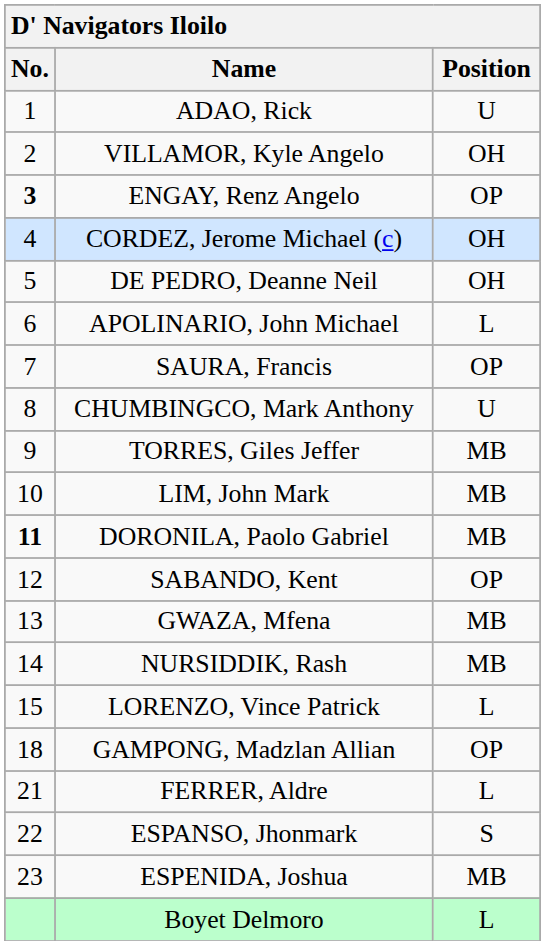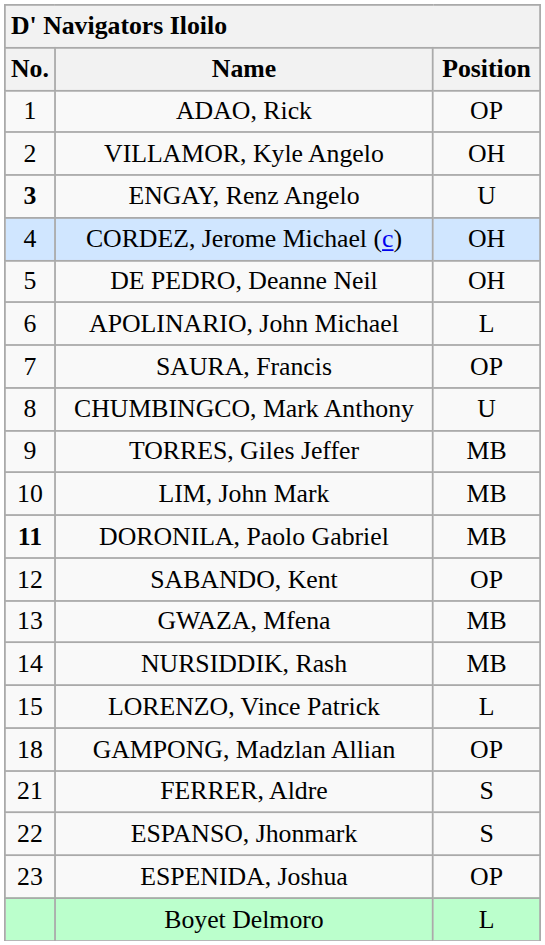 <table class='wikitable mw-collapsible mw-collapsed' style='text-align: center; font-size: 90%; width: 300px; border: none;'>
 <tr>
 <th style='text-align: left;' colspan=3>D' Navigators Iloilo</th>
 </tr>
 <tr>
 <th style="width:7%">No.</th>
 <th>Name</th>
 <th style="width:20%">Position</th>
 </tr>
 <tr>
 <td>1</td>
 <td>ADAO, Rick</td>
-<td>U</td>
+<td>OP</td>
 </tr>
 <tr>
 <td>2</td>
 <td>VILLAMOR, Kyle Angelo</td>
 <td>OH</td>
 </tr>
 <tr>
 <td><strong>3</strong></td>
 <td>ENGAY, Renz Angelo</td>
-<td>OP</td>
+<td>U</td>
 </tr>
 <tr bgcolor=#DOE6FF>
 <td>4</td>
 <td>CORDEZ, Jerome Michael (<a href='#'>c</a>)</td>
 <td>OH</td>
 </tr>
 <tr>
 <td>5</td>
 <td>DE PEDRO, Deanne Neil</td>
 <td>OH</td>
 </tr>
 <tr>
 <td>6</td>
 <td>APOLINARIO, John Michael</td>
 <td>L</td>
 </tr>
 <tr>
 <td>7</td>
 <td>SAURA, Francis</td>
 <td>OP</td>
 </tr>
 <tr>
 <td>8</td>
 <td>CHUMBINGCO, Mark Anthony</td>
 <td>U</td>
 </tr>
 <tr>
 <td>9</td>
 <td>TORRES, Giles Jeffer</td>
 <td>MB</td>
 </tr>
 <tr>
 <td>10</td>
 <td>LIM, John Mark</td>
 <td>MB</td>
 </tr>
 <tr>
 <td><strong>11</strong></td>
 <td>DORONILA, Paolo Gabriel</td>
 <td>MB</td>
 </tr>
 <tr>
 <td>12</td>
 <td>SABANDO, Kent</td>
 <td>OP</td>
 </tr>
 <tr>
 <td>13</td>
 <td>GWAZA, Mfena</td>
 <td>MB</td>
 </tr>
 <tr>
 <td>14</td>
 <td>NURSIDDIK, Rash</td>
 <td>MB</td>
 </tr>
 <tr>
 <td>15</td>
 <td>LORENZO, Vince Patrick</td>
 <td>L</td>
 </tr>
 <tr>
 <td>18</td>
 <td>GAMPONG, Madzlan Allian</td>
 <td>OP</td>
 </tr>
 <tr>
 <td>21</td>
 <td>FERRER, Aldre</td>
-<td>L</td>
+<td>S</td>
 </tr>
 <tr>
 <td>22</td>
 <td>ESPANSO, Jhonmark</td>
 <td>S</td>
 </tr>
 <tr>
 <td>23</td>
 <td>ESPENIDA, Joshua</td>
-<td>MB</td>
+<td>OP</td>
 </tr>
 <tr bgcolor=#BBFFCC>
 <td></td>
 <td>Boyet Delmoro</td>
 <td>L</td>
 </tr>
 <tr>
 </tr>
 </table>
